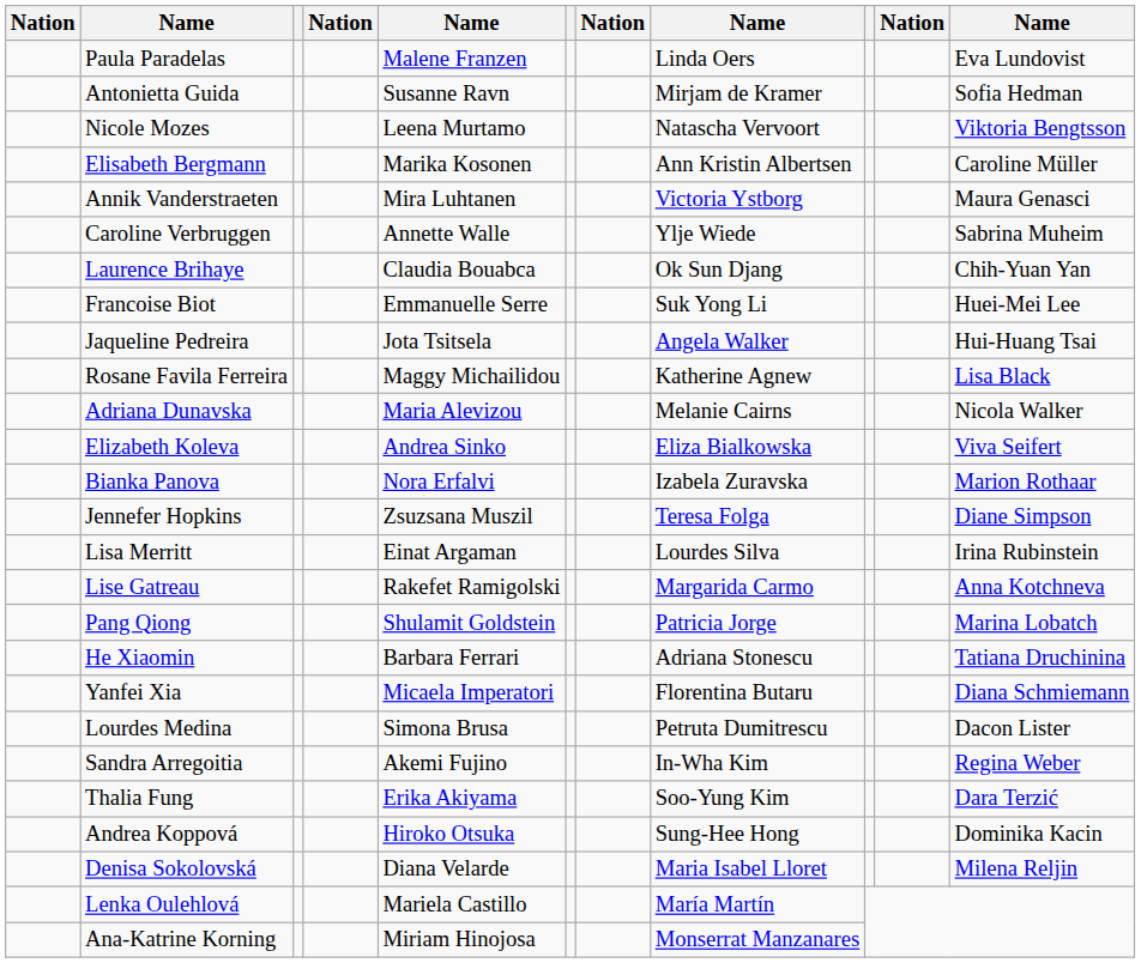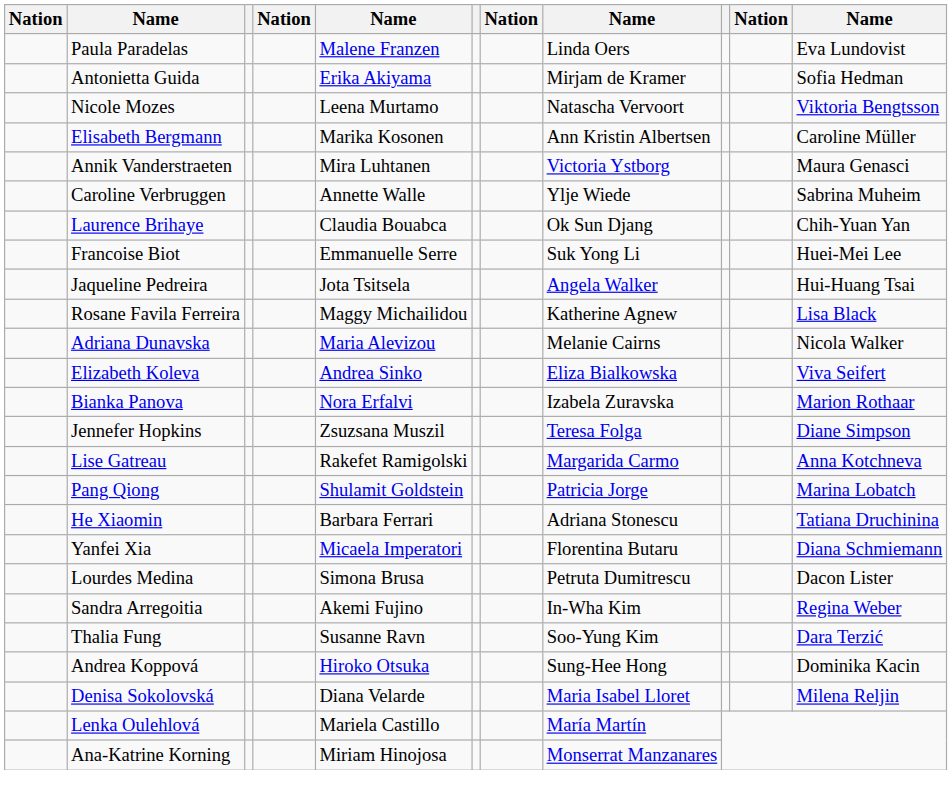 <table class="wikitable">
 <tr>
 <th>Nation</th>
 <th>Name</th>
 <th></th>
 <th>Nation</th>
 <th>Name</th>
 <th></th>
 <th>Nation</th>
 <th>Name</th>
 <th></th>
 <th>Nation</th>
 <th>Name</th>
 </tr>
 <tr>
 <td></td>
 <td>Paula Paradelas</td>
 <td></td>
 <td></td>
 <td><a href='#'>Malene Franzen</a></td>
 <td></td>
 <td></td>
 <td>Linda Oers</td>
 <td></td>
 <td></td>
 <td>Eva Lundovist</td>
 </tr>
 <tr>
 <td></td>
 <td>Antonietta Guida</td>
 <td></td>
 <td></td>
-<td>Susanne Ravn</td>
+<td><a href='#'>Erika Akiyama</a></td>
 <td></td>
 <td></td>
 <td>Mirjam de Kramer</td>
 <td></td>
 <td></td>
 <td>Sofia Hedman</td>
 </tr>
 <tr>
 <td></td>
 <td>Nicole Mozes</td>
 <td></td>
 <td></td>
 <td>Leena Murtamo</td>
 <td></td>
 <td></td>
 <td>Natascha Vervoort</td>
 <td></td>
 <td></td>
 <td><a href='#'>Viktoria Bengtsson</a></td>
 </tr>
 <tr>
 <td></td>
 <td><a href='#'>Elisabeth Bergmann</a></td>
 <td></td>
 <td></td>
 <td>Marika Kosonen</td>
 <td></td>
 <td></td>
 <td>Ann Kristin Albertsen</td>
 <td></td>
 <td></td>
 <td>Caroline Müller</td>
 </tr>
 <tr>
 <td></td>
 <td>Annik Vanderstraeten</td>
 <td></td>
 <td></td>
 <td>Mira Luhtanen</td>
 <td></td>
 <td></td>
 <td><a href='#'>Victoria Ystborg</a></td>
 <td></td>
 <td></td>
 <td>Maura Genasci</td>
 </tr>
 <tr>
 <td></td>
 <td>Caroline Verbruggen</td>
 <td></td>
 <td></td>
 <td>Annette Walle</td>
 <td></td>
 <td></td>
 <td>Ylje Wiede</td>
 <td></td>
 <td></td>
 <td>Sabrina Muheim</td>
 </tr>
 <tr>
 <td></td>
 <td><a href='#'>Laurence Brihaye</a></td>
 <td></td>
 <td></td>
 <td>Claudia Bouabca</td>
 <td></td>
 <td></td>
 <td>Ok Sun Djang</td>
 <td></td>
 <td></td>
 <td>Chih-Yuan Yan</td>
 </tr>
 <tr>
 <td></td>
 <td>Francoise Biot</td>
 <td></td>
 <td></td>
 <td>Emmanuelle Serre</td>
 <td></td>
 <td></td>
 <td>Suk Yong Li</td>
 <td></td>
 <td></td>
 <td>Huei-Mei Lee</td>
 </tr>
 <tr>
 <td></td>
 <td>Jaqueline Pedreira</td>
 <td></td>
 <td></td>
 <td>Jota Tsitsela</td>
 <td></td>
 <td></td>
 <td><a href='#'>Angela Walker</a></td>
 <td></td>
 <td></td>
 <td>Hui-Huang Tsai</td>
 </tr>
 <tr>
 <td></td>
 <td>Rosane Favila Ferreira</td>
 <td></td>
 <td></td>
 <td>Maggy Michailidou</td>
 <td></td>
 <td></td>
 <td>Katherine Agnew</td>
 <td></td>
 <td></td>
 <td><a href='#'>Lisa Black</a></td>
 </tr>
 <tr>
 <td></td>
 <td><a href='#'>Adriana Dunavska</a></td>
 <td></td>
 <td></td>
 <td><a href='#'>Maria Alevizou</a></td>
 <td></td>
 <td></td>
 <td>Melanie Cairns</td>
 <td></td>
 <td></td>
 <td>Nicola Walker</td>
 </tr>
 <tr>
 <td></td>
 <td><a href='#'>Elizabeth Koleva</a></td>
 <td></td>
 <td></td>
 <td><a href='#'>Andrea Sinko</a></td>
 <td></td>
 <td></td>
 <td><a href='#'>Eliza Bialkowska</a></td>
 <td></td>
 <td></td>
 <td><a href='#'>Viva Seifert</a></td>
 </tr>
 <tr>
 <td></td>
 <td><a href='#'>Bianka Panova</a></td>
 <td></td>
 <td></td>
 <td><a href='#'>Nora Erfalvi</a></td>
 <td></td>
 <td></td>
 <td>Izabela Zuravska</td>
 <td></td>
 <td></td>
 <td><a href='#'>Marion Rothaar</a></td>
 </tr>
 <tr>
 <td></td>
 <td>Jennefer Hopkins</td>
 <td></td>
 <td></td>
 <td>Zsuzsana Muszil</td>
 <td></td>
 <td></td>
 <td><a href='#'>Teresa Folga</a></td>
 <td></td>
 <td></td>
 <td><a href='#'>Diane Simpson</a></td>
 </tr>
 <tr>
 <td></td>
-<td>Lisa Merritt</td>
-<td></td>
-<td></td>
-<td>Einat Argaman</td>
-<td></td>
-<td></td>
-<td>Lourdes Silva</td>
-<td></td>
-<td></td>
-<td>Irina Rubinstein</td>
-</tr>
-<tr>
-<td></td>
 <td><a href='#'>Lise Gatreau</a></td>
 <td></td>
 <td></td>
 <td>Rakefet Ramigolski</td>
 <td></td>
 <td></td>
 <td><a href='#'>Margarida Carmo</a></td>
 <td></td>
 <td></td>
 <td><a href='#'>Anna Kotchneva</a></td>
 </tr>
 <tr>
 <td></td>
 <td><a href='#'>Pang Qiong</a></td>
 <td></td>
 <td></td>
 <td><a href='#'>Shulamit Goldstein</a></td>
 <td></td>
 <td></td>
 <td><a href='#'>Patricia Jorge</a></td>
 <td></td>
 <td></td>
 <td><a href='#'>Marina Lobatch</a></td>
 </tr>
 <tr>
 <td></td>
 <td><a href='#'>He Xiaomin</a></td>
 <td></td>
 <td></td>
 <td>Barbara Ferrari</td>
 <td></td>
 <td></td>
 <td>Adriana Stonescu</td>
 <td></td>
 <td></td>
 <td><a href='#'>Tatiana Druchinina</a></td>
 </tr>
 <tr>
 <td></td>
 <td>Yanfei Xia</td>
 <td></td>
 <td></td>
 <td><a href='#'>Micaela Imperatori</a></td>
 <td></td>
 <td></td>
 <td>Florentina Butaru</td>
 <td></td>
 <td></td>
 <td><a href='#'>Diana Schmiemann</a></td>
 </tr>
 <tr>
 <td></td>
 <td>Lourdes Medina</td>
 <td></td>
 <td></td>
 <td>Simona Brusa</td>
 <td></td>
 <td></td>
 <td>Petruta Dumitrescu</td>
 <td></td>
 <td></td>
 <td>Dacon Lister</td>
 </tr>
 <tr>
 <td></td>
 <td>Sandra Arregoitia</td>
 <td></td>
 <td></td>
 <td>Akemi Fujino</td>
 <td></td>
 <td></td>
 <td>In-Wha Kim</td>
 <td></td>
 <td></td>
 <td><a href='#'>Regina Weber</a></td>
 </tr>
 <tr>
 <td></td>
 <td>Thalia Fung</td>
 <td></td>
 <td></td>
-<td><a href='#'>Erika Akiyama</a></td>
+<td>Susanne Ravn</td>
 <td></td>
 <td></td>
 <td>Soo-Yung Kim</td>
 <td></td>
 <td></td>
 <td><a href='#'>Dara Terzić</a></td>
 </tr>
 <tr>
 <td></td>
 <td>Andrea Koppová</td>
 <td></td>
 <td></td>
 <td><a href='#'>Hiroko Otsuka</a></td>
 <td></td>
 <td></td>
 <td>Sung-Hee Hong</td>
 <td></td>
 <td></td>
 <td>Dominika Kacin</td>
 </tr>
 <tr>
 <td></td>
 <td><a href='#'>Denisa Sokolovská</a></td>
 <td></td>
 <td></td>
 <td>Diana Velarde</td>
 <td></td>
 <td></td>
 <td><a href='#'>Maria Isabel Lloret</a></td>
 <td></td>
 <td></td>
 <td><a href='#'>Milena Reljin</a></td>
 </tr>
 <tr>
 <td></td>
 <td><a href='#'>Lenka Oulehlová</a></td>
 <td></td>
 <td></td>
 <td>Mariela Castillo</td>
 <td></td>
 <td></td>
 <td><a href='#'>María Martín</a></td>
 </tr>
 <tr>
 <td></td>
 <td>Ana-Katrine Korning</td>
 <td></td>
 <td></td>
 <td>Miriam Hinojosa</td>
 <td></td>
 <td></td>
 <td><a href='#'>Monserrat Manzanares</a></td>
 </tr>
 </table>
